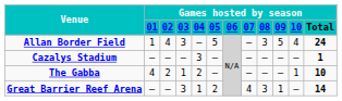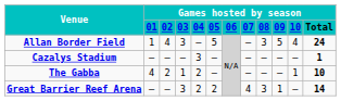 <table class="wikitable" style="font-size:100%">
 <tr>
 <th rowspan=2 style="background:#00c1c1; color:white;">Venue</th>
 <th colspan="11" style="background:#00c1c1; color:white;">Games hosted by season</th>
 </tr>
 <tr align=center style="background:#00c1c1;">
 <td><strong><a href='#'><span>01</span></a></strong></td>
 <td><strong><a href='#'><span>02</span></a></strong></td>
 <td><strong><a href='#'><span>03</span></a></strong></td>
 <td><strong><a href='#'><span>04</span></a></strong></td>
 <td><strong><a href='#'><span>05</span></a></strong></td>
 <td><strong><a href='#'><span>06</span></a></strong></td>
 <td><strong><a href='#'><span>07</span></a></strong></td>
 <td><strong><a href='#'><span>08</span></a></strong></td>
 <td><strong><a href='#'><span>09</span></a></strong></td>
 <td><strong><a href='#'><span>10</span></a></strong></td>
 <td><strong>Total</strong></td>
 </tr>
 <tr align=center>
 <td><strong><a href='#'>Allan Border Field</a></strong></td>
 <td>1</td>
 <td>4</td>
 <td>3</td>
 <td>–</td>
 <td>5</td>
 <td rowspan="4" style="background:lightgray"><small>N/A</small></td>
 <td>–</td>
 <td>3</td>
 <td>5</td>
 <td>4</td>
 <td><strong>24</strong></td>
 </tr>
 <tr align=center>
 <td><strong><a href='#'>Cazalys Stadium</a></strong></td>
 <td>–</td>
 <td>–</td>
 <td>–</td>
 <td>3</td>
 <td>–</td>
 <td>–</td>
 <td>–</td>
 <td>–</td>
 <td>–</td>
 <td><strong>1</strong></td>
 </tr>
 <tr align=center>
 <td><strong><a href='#'>The Gabba</a></strong></td>
 <td>4</td>
 <td>2</td>
 <td>1</td>
 <td>2</td>
 <td>–</td>
 <td>–</td>
 <td>–</td>
 <td>–</td>
 <td>1</td>
 <td><strong>10</strong></td>
 </tr>
 <tr align=center>
 <td><strong><a href='#'>Great Barrier Reef Arena</a></strong></td>
 <td>–</td>
 <td>–</td>
 <td>3</td>
-<td>1</td>
+<td>2</td>
 <td>2</td>
 <td>4</td>
 <td>3</td>
 <td>1</td>
 <td>–</td>
 <td><strong>14</strong></td>
 </tr>
 </table>
